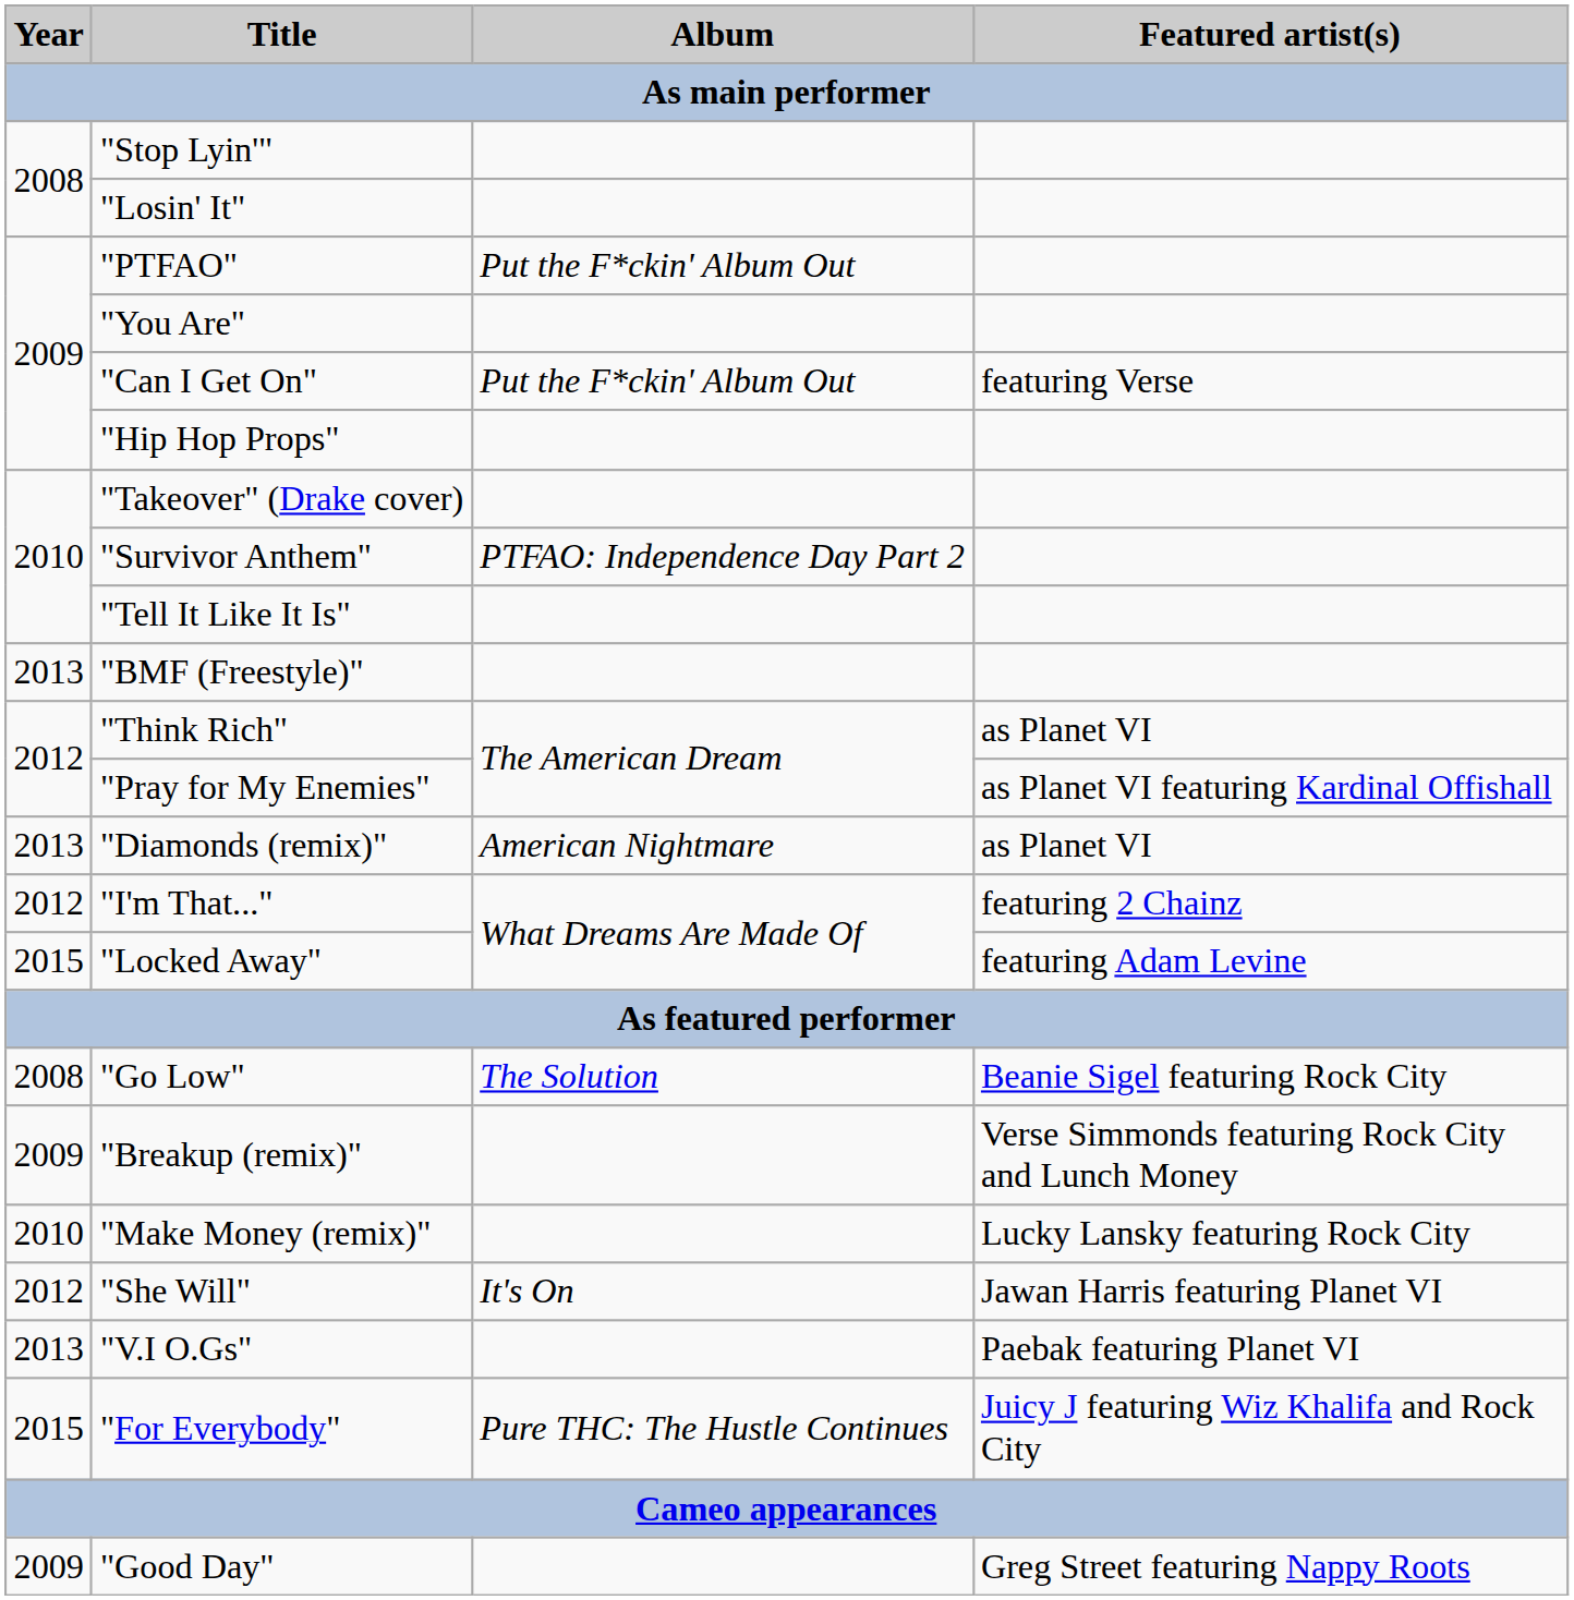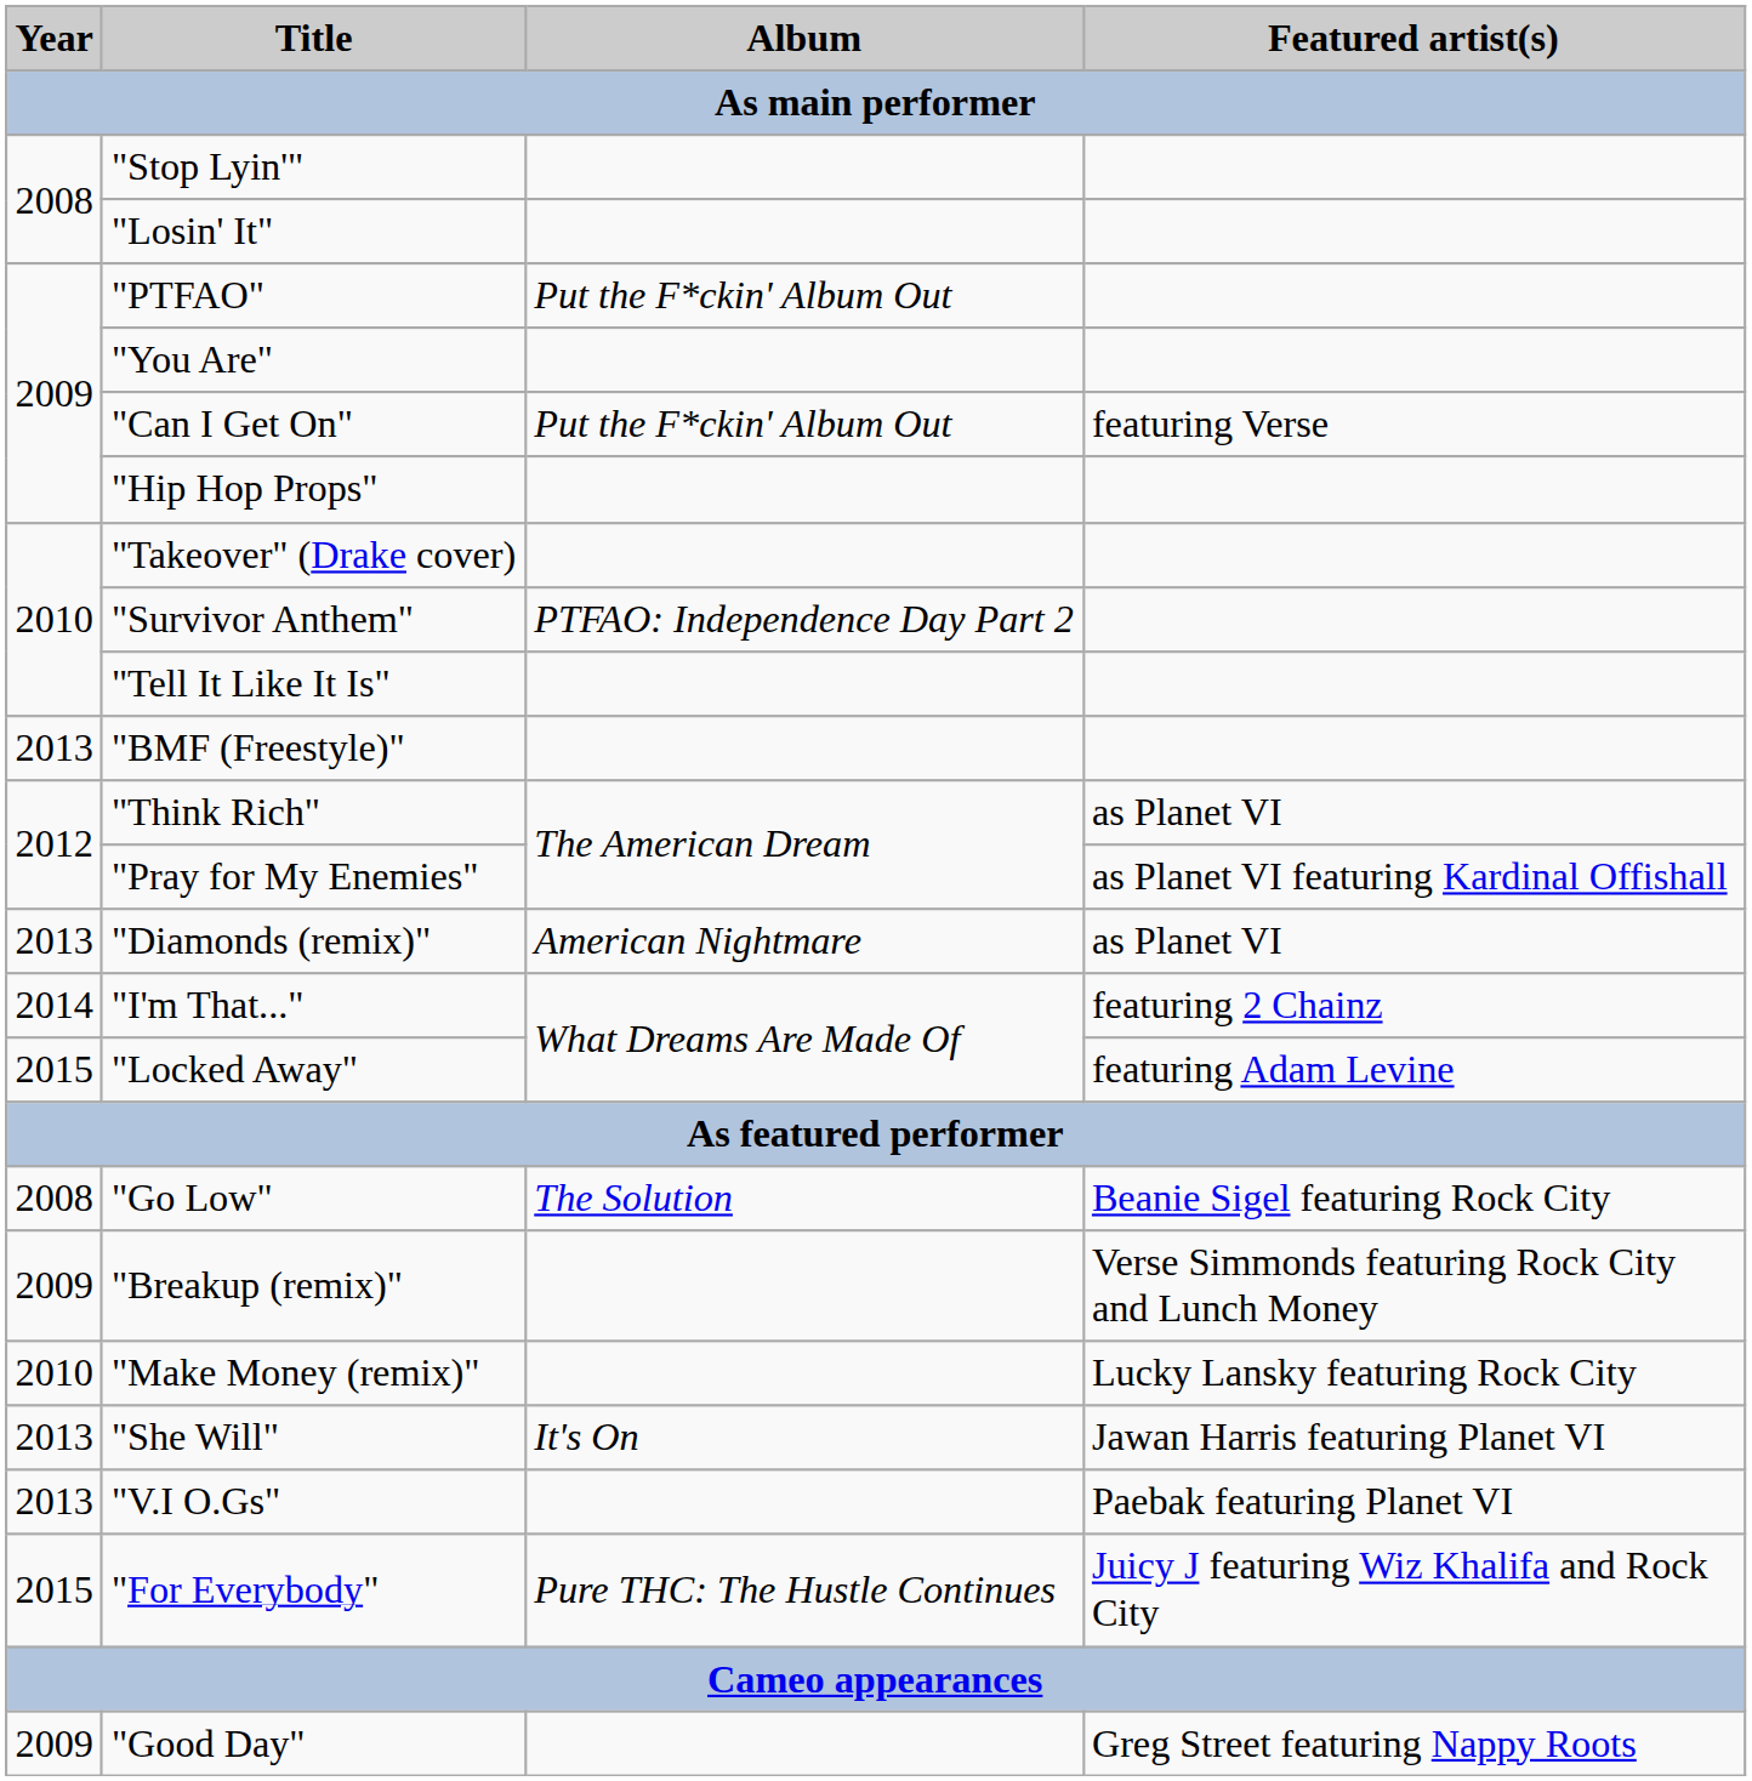 <table class="wikitable" style="font-size:95%">
 <tr style="text-align:center;">
 <th style="background:#ccc;">Year</th>
 <th style="background:#ccc;">Title</th>
 <th style="background:#ccc;">Album</th>
 <th style="background:#ccc;width:250px">Featured artist(s)</th>
 </tr>
 <tr style="text-align:center;">
 <th colspan="4" style="background:#B0C4DE;">As main performer</th>
 </tr>
 <tr>
 <td rowspan="2" style="text-align:center;">2008</td>
 <td>"Stop Lyin'"</td>
 <td></td>
 <td></td>
 </tr>
 <tr>
 <td>"Losin' It"</td>
 <td></td>
 <td></td>
 </tr>
 <tr>
 <td rowspan="4" style="text-align:center;">2009</td>
 <td>"PTFAO"</td>
 <td><em>Put the F*ckin' Album Out</em></td>
 <td></td>
 </tr>
 <tr>
 <td>"You Are"</td>
 <td></td>
 <td></td>
 </tr>
 <tr>
 <td>"Can I Get On"</td>
 <td><em>Put the F*ckin' Album Out</em></td>
 <td>featuring Verse</td>
 </tr>
 <tr>
 <td>"Hip Hop Props"</td>
 <td></td>
 <td></td>
 </tr>
 <tr>
 <td rowspan="3" style="text-align:center;">2010</td>
 <td>"Takeover" (<a href='#'>Drake</a> cover)</td>
 <td></td>
 <td></td>
 </tr>
 <tr>
 <td>"Survivor Anthem"</td>
 <td><em>PTFAO: Independence Day Part 2</em></td>
 <td></td>
 </tr>
 <tr>
 <td>"Tell It Like It Is"</td>
 <td></td>
 <td></td>
 </tr>
 <tr>
 <td style="text-align:center;">2013</td>
 <td>"BMF (Freestyle)"</td>
 <td></td>
 <td></td>
 </tr>
 <tr>
 <td rowspan="2" style="text-align:center;">2012</td>
 <td>"Think Rich"</td>
 <td rowspan="2"><em>The American Dream</em></td>
 <td>as Planet VI</td>
 </tr>
 <tr>
 <td>"Pray for My Enemies"</td>
 <td>as Planet VI featuring <a href='#'>Kardinal Offishall</a></td>
 </tr>
 <tr>
 <td style="text-align:center;">2013</td>
 <td>"Diamonds (remix)"</td>
 <td><em>American Nightmare</em></td>
 <td>as Planet VI</td>
 </tr>
 <tr>
-<td style="text-align:center;">2012</td>
+<td style="text-align:center;">2014</td>
 <td>"I'm That..."</td>
 <td rowspan="2"><em>What Dreams Are Made Of</em></td>
 <td>featuring <a href='#'>2 Chainz</a></td>
 </tr>
 <tr>
 <td style="text-align:center;">2015</td>
 <td>"Locked Away"</td>
 <td>featuring <a href='#'>Adam Levine</a></td>
 </tr>
 <tr>
 <th colspan="4" style="background:#B0C4DE;">As featured performer</th>
 </tr>
 <tr>
 <td style="text-align:center;">2008</td>
 <td>"Go Low"</td>
 <td><em><a href='#'>The Solution</a></em></td>
 <td><a href='#'>Beanie Sigel</a> featuring Rock City</td>
 </tr>
 <tr>
 <td style="text-align:center;">2009</td>
 <td>"Breakup (remix)"</td>
 <td></td>
 <td>Verse Simmonds featuring Rock City and Lunch Money</td>
 </tr>
 <tr>
 <td style="text-align:center;">2010</td>
 <td>"Make Money (remix)"</td>
 <td></td>
 <td>Lucky Lansky featuring Rock City</td>
 </tr>
 <tr>
-<td style="text-align:center;">2012</td>
+<td style="text-align:center;">2013</td>
 <td>"She Will"</td>
 <td><em>It's On</em></td>
 <td>Jawan Harris featuring Planet VI</td>
 </tr>
 <tr>
 <td style="text-align:center;">2013</td>
 <td>"V.I O.Gs"</td>
 <td></td>
 <td>Paebak featuring Planet VI</td>
 </tr>
 <tr>
 <td style="text-align:center;">2015</td>
 <td>"<a href='#'>For Everybody</a>"</td>
 <td><em>Pure THC: The Hustle Continues</em></td>
 <td><a href='#'>Juicy J</a> featuring <a href='#'>Wiz Khalifa</a> and Rock City</td>
 </tr>
 <tr>
 <th colspan="4" style="background:#B0C4DE;"><a href='#'>Cameo appearances</a></th>
 </tr>
 <tr>
 <td style="text-align:center;">2009</td>
 <td>"Good Day"</td>
 <td></td>
 <td>Greg Street featuring <a href='#'>Nappy Roots</a></td>
 </tr>
 </table>
